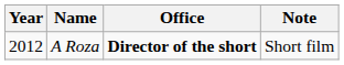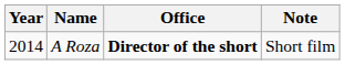 <table class="wikitable">
 <tr>
 <th>Year</th>
 <th>Name</th>
 <th>Office</th>
 <th>Note</th>
 </tr>
 <tr>
-<td>2012</td>
+<td>2014</td>
 <td><em>A Roza  </em></td>
 <td><strong>Director of the short</strong></td>
 <td>Short film</td>
 </tr>
 </table>
